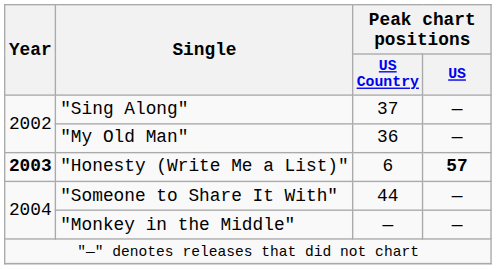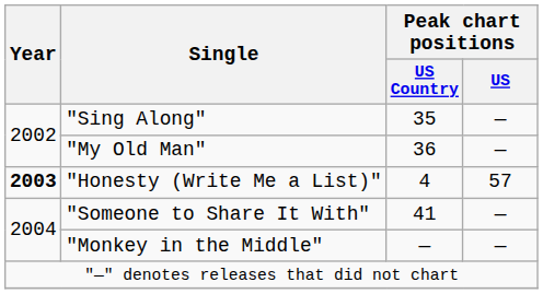 <table class="wikitable" style="text-align:center;">
 <tr>
 <th rowspan="2">Year</th>
 <th rowspan="2">Single</th>
 <th colspan="2">Peak chart<br>positions</th>
 </tr>
 <tr style="font-size:smaller;">
 <th width="45"><a href='#'>US Country</a></th>
 <th width="45"><a href='#'>US</a></th>
 </tr>
 <tr>
 <td rowspan="2">2002</td>
 <td align="left">"Sing Along"</td>
-<td>37</td>
+<td>35</td>
 <td>—</td>
 </tr>
 <tr>
 <td align="left">"My Old Man"</td>
 <td>36</td>
 <td>—</td>
 </tr>
 <tr>
 <td><strong>2003</strong></td>
 <td align="left">"Honesty (Write Me a List)"</td>
-<td>6</td>
-<td><strong>57</strong></td>
+<td>4</td>
+<td>57</td>
 </tr>
 <tr>
 <td rowspan="2">2004</td>
 <td align="left">"Someone to Share It With"</td>
-<td>44</td>
+<td>41</td>
 <td>—</td>
 </tr>
 <tr>
 <td align="left">"Monkey in the Middle"</td>
 <td>—</td>
 <td>—</td>
 </tr>
 <tr>
 <td colspan="10" style="font-size:8pt">"—" denotes releases that did not chart</td>
 </tr>
 <tr>
 </tr>
 </table>
